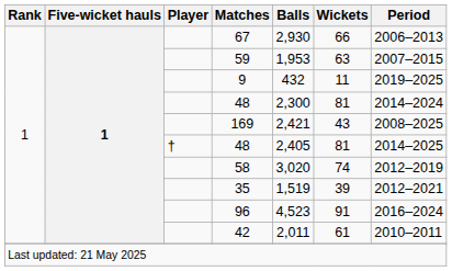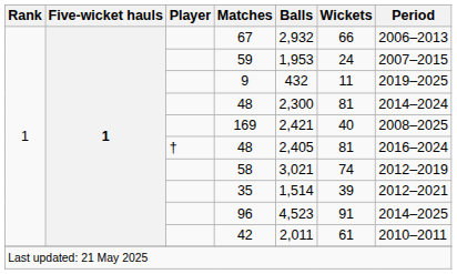 <table class="wikitable plainrowheaders sortable">
 <tr>
 <th scope=col>Rank</th>
 <th scope=col>Five-wicket hauls</th>
 <th scope=col>Player</th>
 <th scope=col>Matches</th>
 <th scope=col>Balls</th>
 <th scope=col>Wickets</th>
 <th scope=col>Period</th>
 </tr>
 <tr>
 <td rowspan="10" align="center">1</td>
 <th rowspan="10" scope="row" style="text-align:center;">1</th>
 <td></td>
 <td align=center>67</td>
-<td align=center>2,930</td>
+<td align=center>2,932</td>
 <td align=center>66</td>
 <td>2006–2013</td>
 </tr>
 <tr>
 <td></td>
 <td align=center>59</td>
 <td align=center>1,953</td>
-<td align=center>63</td>
+<td align=center>24</td>
 <td>2007–2015</td>
 </tr>
 <tr>
 <td></td>
 <td align=center>9</td>
 <td align=center>432</td>
 <td align=center>11</td>
 <td>2019–2025</td>
 </tr>
 <tr>
 <td></td>
 <td align=center>48</td>
 <td align=center>2,300</td>
 <td align=center>81</td>
 <td>2014–2024</td>
 </tr>
 <tr>
 <td></td>
 <td align=center>169</td>
 <td align=center>2,421</td>
-<td align=center>43</td>
+<td align=center>40</td>
 <td>2008–2025</td>
 </tr>
 <tr>
 <td>†</td>
 <td align=center>48</td>
 <td align=center>2,405</td>
 <td align=center>81</td>
-<td>2014–2025</td>
+<td>2016–2024</td>
 </tr>
 <tr>
 <td></td>
 <td align=center>58</td>
-<td align=center>3,020</td>
+<td align=center>3,021</td>
 <td align=center>74</td>
 <td>2012–2019</td>
 </tr>
 <tr>
 <td></td>
 <td align=center>35</td>
-<td align=center>1,519</td>
+<td align=center>1,514</td>
 <td align=center>39</td>
 <td>2012–2021</td>
 </tr>
 <tr>
 <td></td>
 <td align=center>96</td>
 <td align=center>4,523</td>
 <td align=center>91</td>
-<td>2016–2024</td>
+<td>2014–2025</td>
 </tr>
 <tr>
 <td></td>
 <td align=center>42</td>
 <td align=center>2,011</td>
 <td align=center>61</td>
 <td>2010–2011</td>
 </tr>
 <tr>
 </tr>
 <tr class=sortbottom>
 <td colspan=7><small>Last updated: 21 May 2025</small></td>
 </tr>
 </table>
